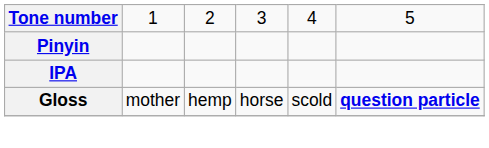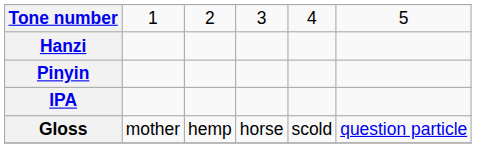 <table class="wikitable" style="text-align: center;">
 <tr>
 <th scope="row"><a href='#'>Tone number</a></th>
 <td>1</td>
 <td>2</td>
 <td>3</td>
 <td>4</td>
 <td>5</td>
+</tr>
+<tr>
+<th scope="row"><a href='#'>Hanzi</a></th>
+<td></td>
+<td></td>
+<td></td>
+<td></td>
+<td></td>
 </tr>
 <tr>
 <th scope="row"><a href='#'>Pinyin</a></th>
 <td></td>
 <td></td>
 <td></td>
 <td></td>
 <td></td>
 </tr>
 <tr>
 <th scope="row"><a href='#'>IPA</a></th>
 <td></td>
 <td></td>
 <td></td>
 <td></td>
 <td></td>
 </tr>
 <tr>
 <th scope="row">Gloss</th>
 <td>mother</td>
 <td>hemp</td>
 <td>horse</td>
 <td>scold</td>
-<td><strong><a href='#'>question particle</a></strong></td>
+<td><a href='#'>question particle</a></td>
 </tr>
 <tr>
 </tr>
 </table>
